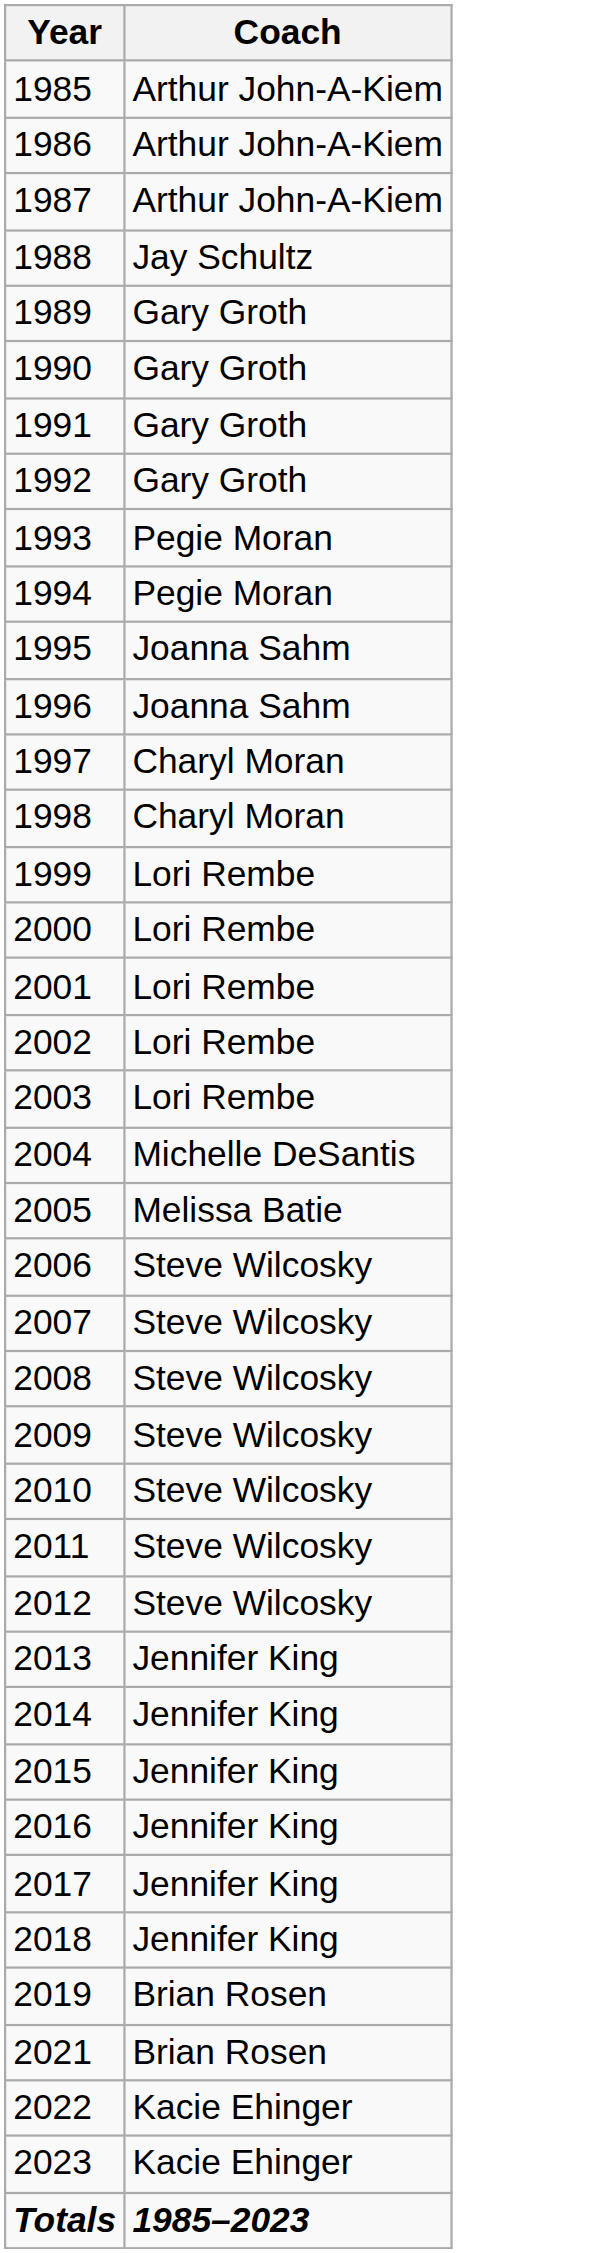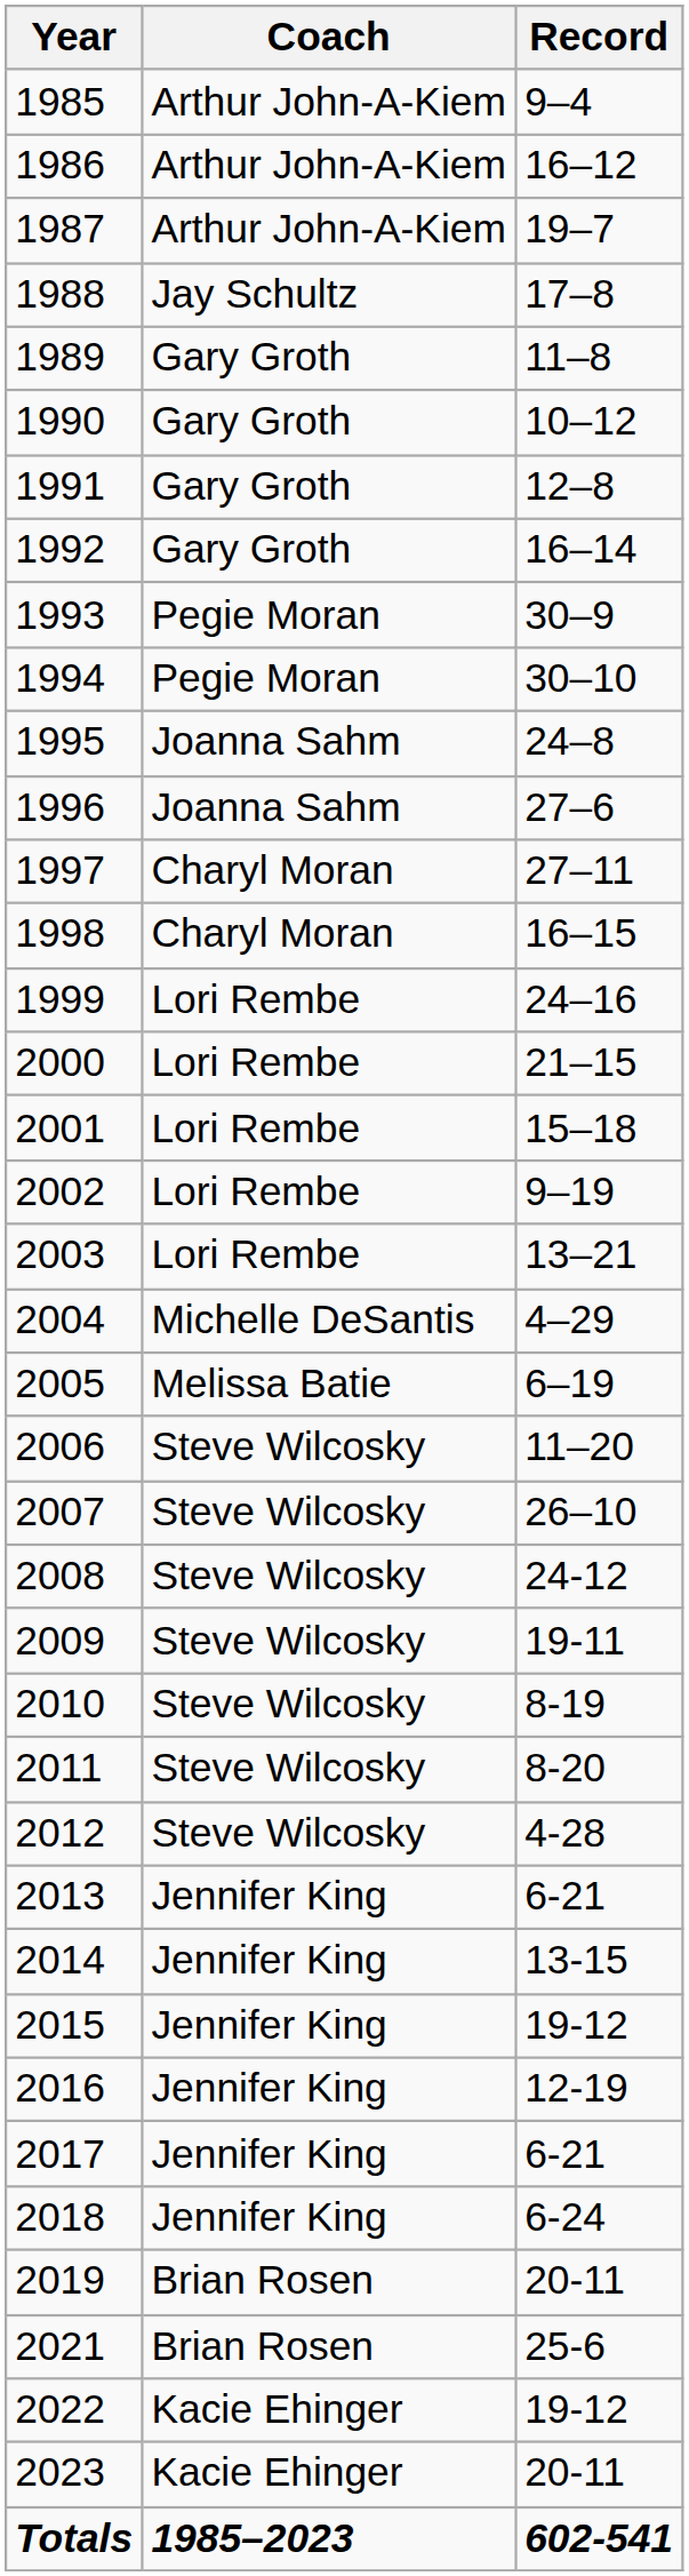 <table class="wikitable">
 <tr>
 <th>Year</th>
 <th>Coach</th>
+<th>Record</th>
 </tr>
 <tr>
 <td>1985</td>
 <td>Arthur John-A-Kiem</td>
+<td>9–4</td>
 </tr>
 <tr>
 <td>1986</td>
 <td>Arthur John-A-Kiem</td>
+<td>16–12</td>
 </tr>
 <tr>
 <td>1987</td>
 <td>Arthur John-A-Kiem</td>
+<td>19–7</td>
 </tr>
 <tr>
 <td>1988</td>
 <td>Jay Schultz</td>
+<td>17–8</td>
 </tr>
 <tr>
 <td>1989</td>
 <td>Gary Groth</td>
+<td>11–8</td>
 </tr>
 <tr>
 <td>1990</td>
 <td>Gary Groth</td>
+<td>10–12</td>
 </tr>
 <tr>
 <td>1991</td>
 <td>Gary Groth</td>
+<td>12–8</td>
 </tr>
 <tr>
 <td>1992</td>
 <td>Gary Groth</td>
+<td>16–14</td>
 </tr>
 <tr>
 <td>1993</td>
 <td>Pegie Moran</td>
+<td>30–9</td>
 </tr>
 <tr>
 <td>1994</td>
 <td>Pegie Moran</td>
+<td>30–10</td>
 </tr>
 <tr>
 <td>1995</td>
 <td>Joanna Sahm</td>
+<td>24–8</td>
 </tr>
 <tr>
 <td>1996</td>
 <td>Joanna Sahm</td>
+<td>27–6</td>
 </tr>
 <tr>
 <td>1997</td>
 <td>Charyl Moran</td>
+<td>27–11</td>
 </tr>
 <tr>
 <td>1998</td>
 <td>Charyl Moran</td>
+<td>16–15</td>
 </tr>
 <tr>
 <td>1999</td>
 <td>Lori Rembe</td>
+<td>24–16</td>
 </tr>
 <tr>
 <td>2000</td>
 <td>Lori Rembe</td>
+<td>21–15</td>
 </tr>
 <tr>
 <td>2001</td>
 <td>Lori Rembe</td>
+<td>15–18</td>
 </tr>
 <tr>
 <td>2002</td>
 <td>Lori Rembe</td>
+<td>9–19</td>
 </tr>
 <tr>
 <td>2003</td>
 <td>Lori Rembe</td>
+<td>13–21</td>
 </tr>
 <tr>
 <td>2004</td>
 <td>Michelle DeSantis</td>
+<td>4–29</td>
 </tr>
 <tr>
 <td>2005</td>
 <td>Melissa Batie</td>
+<td>6–19</td>
 </tr>
 <tr>
 <td>2006</td>
 <td>Steve Wilcosky</td>
+<td>11–20</td>
 </tr>
 <tr>
 <td>2007</td>
 <td>Steve Wilcosky</td>
+<td>26–10</td>
 </tr>
 <tr>
 <td>2008</td>
 <td>Steve Wilcosky</td>
+<td>24-12</td>
 </tr>
 <tr>
 <td>2009</td>
 <td>Steve Wilcosky</td>
+<td>19-11</td>
 </tr>
 <tr>
 <td>2010</td>
 <td>Steve Wilcosky</td>
+<td>8-19</td>
 </tr>
 <tr>
 <td>2011</td>
 <td>Steve Wilcosky</td>
+<td>8-20</td>
 </tr>
 <tr>
 <td>2012</td>
 <td>Steve Wilcosky</td>
+<td>4-28</td>
 </tr>
 <tr>
 <td>2013</td>
 <td>Jennifer King</td>
+<td>6-21</td>
 </tr>
 <tr>
 <td>2014</td>
 <td>Jennifer King</td>
+<td>13-15</td>
 </tr>
 <tr>
 <td>2015</td>
 <td>Jennifer King</td>
+<td>19-12</td>
 </tr>
 <tr>
 <td>2016</td>
 <td>Jennifer King</td>
+<td>12-19</td>
 </tr>
 <tr>
 <td>2017</td>
 <td>Jennifer King</td>
+<td>6-21</td>
 </tr>
 <tr>
 <td>2018</td>
 <td>Jennifer King</td>
+<td>6-24</td>
 </tr>
 <tr>
 <td>2019</td>
 <td>Brian Rosen</td>
+<td>20-11</td>
 </tr>
 <tr>
 <td>2021</td>
 <td>Brian Rosen</td>
+<td>25-6</td>
 </tr>
 <tr>
 <td>2022</td>
 <td>Kacie Ehinger</td>
+<td>19-12</td>
 </tr>
 <tr>
 <td>2023</td>
 <td>Kacie Ehinger</td>
+<td>20-11</td>
 </tr>
 <tr>
 <td><strong><em>Totals</em></strong></td>
 <td><strong><em>1985–2023</em></strong></td>
+<td><strong><em>602-541</em></strong></td>
 </tr>
 </table>
